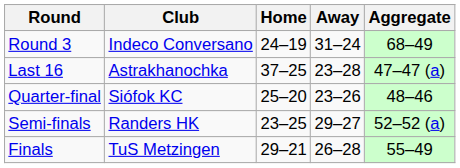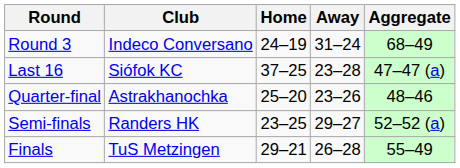 <table class="wikitable">
 <tr>
 <th>Round</th>
 <th>Club</th>
 <th>Home</th>
 <th>Away</th>
 <th>Aggregate</th>
 </tr>
 <tr>
 <td><a href='#'>Round 3</a></td>
 <td> <a href='#'>Indeco Conversano</a></td>
 <td style="text-align:center;">24–19</td>
 <td style="text-align:center;">31–24</td>
 <td style="text-align:center;" bgcolor="#ccffcc">68–49</td>
 </tr>
 <tr>
 <td><a href='#'>Last 16</a></td>
-<td> <a href='#'>Astrakhanochka</a></td>
+<td> <a href='#'>Siófok KC</a></td>
 <td style="text-align:center;">37–25</td>
 <td style="text-align:center;">23–28</td>
 <td style="text-align:center;" bgcolor="#ccffcc">47–47 (<a href='#'>a</a>)</td>
 </tr>
 <tr>
 <td><a href='#'>Quarter-final</a></td>
-<td> <a href='#'>Siófok KC</a></td>
+<td> <a href='#'>Astrakhanochka</a></td>
 <td style="text-align:center;">25–20</td>
 <td style="text-align:center;">23–26</td>
 <td style="text-align:center;" bgcolor="#ccffcc">48–46</td>
 </tr>
 <tr>
 <td><a href='#'>Semi-finals</a></td>
 <td> <a href='#'>Randers HK</a></td>
 <td style="text-align:center;">23–25</td>
 <td style="text-align:center;">29–27</td>
 <td style="text-align:center;" bgcolor="#ccffcc">52–52 (<a href='#'>a</a>)</td>
 </tr>
 <tr>
 <td><a href='#'>Finals</a></td>
 <td> <a href='#'>TuS Metzingen</a></td>
 <td style="text-align:center;">29–21</td>
 <td style="text-align:center;">26–28</td>
 <td style="text-align:center;" bgcolor="#ccffcc">55–49</td>
 </tr>
 </table>
